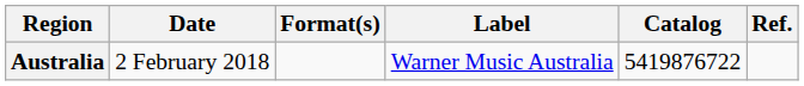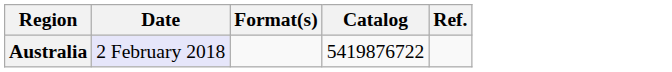 <table class="wikitable plainrowheaders">
 <tr>
 <th scope="col">Region</th>
 <th scope="col">Date</th>
 <th scope="col">Format(s)</th>
-<th scope="col">Label</th>
 <th scope="col">Catalog</th>
 <th scope="col">Ref.</th>
 </tr>
 <tr>
 <th scope="row">Australia</th>
-<td>2 February 2018</td>
+<td style="background: lavender;">2 February 2018</td>
 <td></td>
-<td><a href='#'>Warner Music Australia</a></td>
 <td>5419876722</td>
 <td style="text-align:center;"></td>
 </tr>
 </table>
